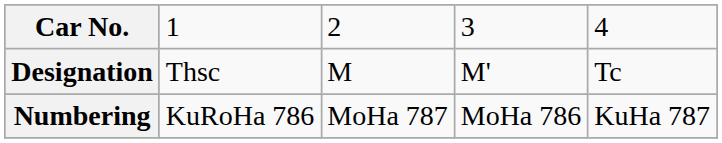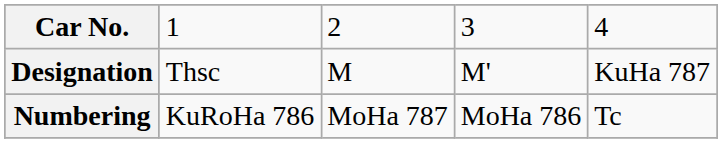 <table class="wikitable">
 <tr>
 <th>Car No.</th>
 <td>1</td>
 <td>2</td>
 <td>3</td>
 <td>4</td>
 </tr>
 <tr>
 <th>Designation</th>
 <td>Thsc</td>
 <td>M</td>
 <td>M'</td>
-<td>Tc</td>
+<td>KuHa 787</td>
 </tr>
 <tr>
 <th>Numbering</th>
 <td>KuRoHa 786</td>
 <td>MoHa 787</td>
 <td>MoHa 786</td>
-<td>KuHa 787</td>
+<td>Tc</td>
 </tr>
 </table>
